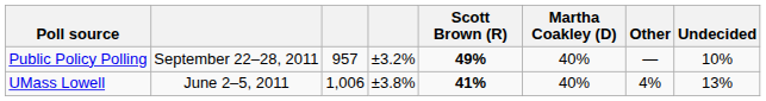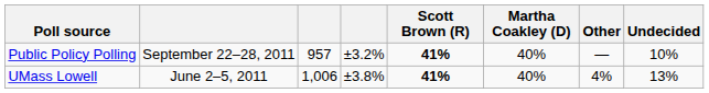 <table class="wikitable" style="text-align:center">
 <tr valign= bottom>
 <th>Poll source</th>
 <th></th>
 <th></th>
 <th></th>
 <th style="width:100px;">Scott<br>Brown (R)</th>
 <th style="width:100px;">Martha<br>Coakley (D)</th>
 <th>Other</th>
 <th>Undecided</th>
 </tr>
 <tr>
 <td align=left><a href='#'>Public Policy Polling</a></td>
 <td>September 22–28, 2011</td>
 <td>957</td>
 <td>±3.2%</td>
-<td><strong>49%</strong></td>
+<td><strong>41%</strong></td>
 <td>40%</td>
 <td>—</td>
 <td>10%</td>
 </tr>
 <tr>
 <td align=left><a href='#'>UMass Lowell</a></td>
 <td>June 2–5, 2011</td>
 <td>1,006</td>
 <td>±3.8%</td>
 <td><strong>41%</strong></td>
 <td>40%</td>
 <td>4%</td>
 <td>13%</td>
 </tr>
 </table>
